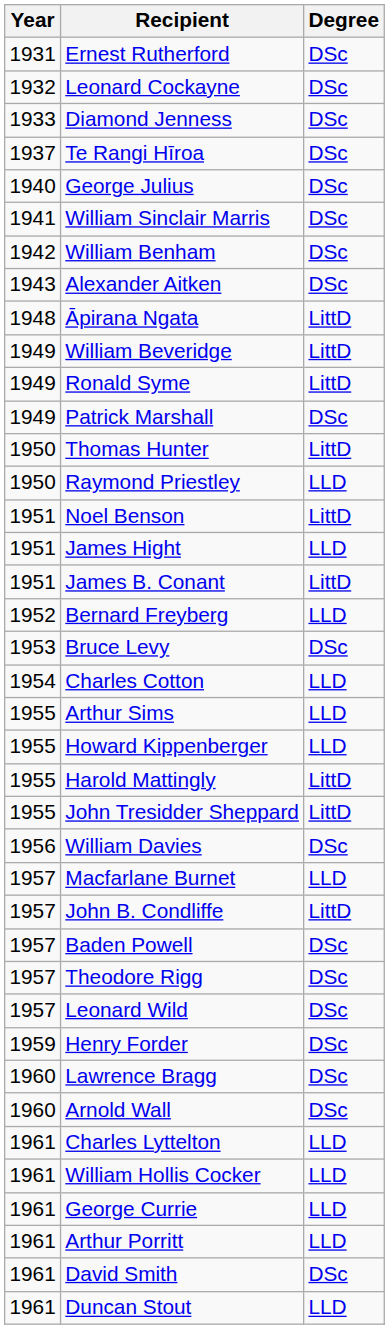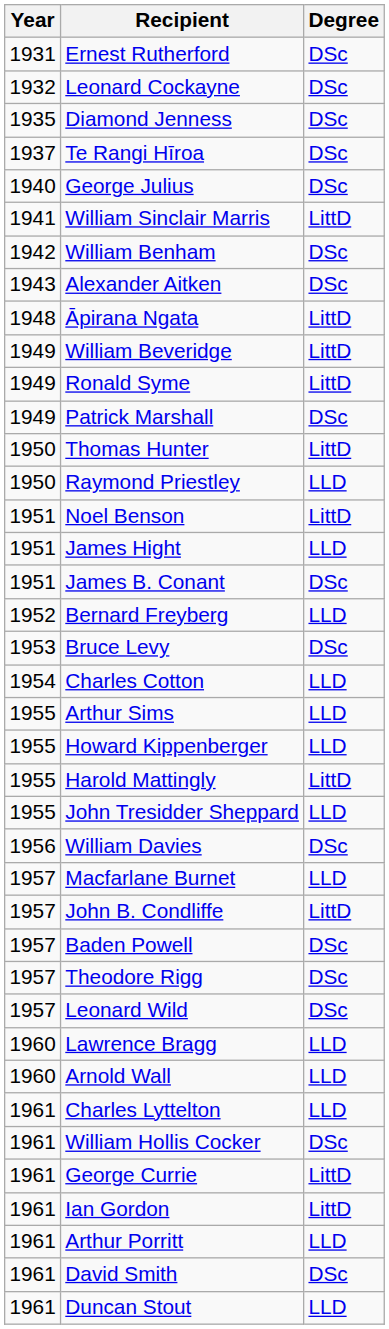 <table class="wikitable">
 <tr>
 <th>Year</th>
 <th>Recipient</th>
 <th>Degree</th>
 </tr>
 <tr>
 <td>1931</td>
 <td><a href='#'>Ernest Rutherford</a></td>
 <td><a href='#'>DSc</a></td>
 </tr>
 <tr>
 <td>1932</td>
 <td><a href='#'>Leonard Cockayne</a></td>
 <td><a href='#'>DSc</a></td>
 </tr>
 <tr>
-<td>1933</td>
+<td>1935</td>
 <td><a href='#'>Diamond Jenness</a></td>
 <td><a href='#'>DSc</a></td>
 </tr>
 <tr>
 <td>1937</td>
 <td><a href='#'>Te Rangi Hīroa</a></td>
 <td><a href='#'>DSc</a></td>
 </tr>
 <tr>
 <td>1940</td>
 <td><a href='#'>George Julius</a></td>
 <td><a href='#'>DSc</a></td>
 </tr>
 <tr>
 <td>1941</td>
 <td><a href='#'>William Sinclair Marris</a></td>
-<td><a href='#'>DSc</a></td>
+<td><a href='#'>LittD</a></td>
 </tr>
 <tr>
 <td>1942</td>
 <td><a href='#'>William Benham</a></td>
 <td><a href='#'>DSc</a></td>
 </tr>
 <tr>
 <td>1943</td>
 <td><a href='#'>Alexander Aitken</a></td>
 <td><a href='#'>DSc</a></td>
 </tr>
 <tr>
 <td>1948</td>
 <td><a href='#'>Āpirana Ngata</a></td>
 <td><a href='#'>LittD</a></td>
 </tr>
 <tr>
 <td>1949</td>
 <td><a href='#'>William Beveridge</a></td>
 <td><a href='#'>LittD</a></td>
 </tr>
 <tr>
 <td>1949</td>
 <td><a href='#'>Ronald Syme</a></td>
 <td><a href='#'>LittD</a></td>
 </tr>
 <tr>
 <td>1949</td>
 <td><a href='#'>Patrick Marshall</a></td>
 <td><a href='#'>DSc</a></td>
 </tr>
 <tr>
 <td>1950</td>
 <td><a href='#'>Thomas Hunter</a></td>
 <td><a href='#'>LittD</a></td>
 </tr>
 <tr>
 <td>1950</td>
 <td><a href='#'>Raymond Priestley</a></td>
 <td><a href='#'>LLD</a></td>
 </tr>
 <tr>
 <td>1951</td>
 <td><a href='#'>Noel Benson</a></td>
 <td><a href='#'>LittD</a></td>
 </tr>
 <tr>
 <td>1951</td>
 <td><a href='#'>James Hight</a></td>
 <td><a href='#'>LLD</a></td>
 </tr>
 <tr>
 <td>1951</td>
 <td><a href='#'>James B. Conant</a></td>
-<td><a href='#'>LittD</a></td>
+<td><a href='#'>DSc</a></td>
 </tr>
 <tr>
 <td>1952</td>
 <td><a href='#'>Bernard Freyberg</a></td>
 <td><a href='#'>LLD</a></td>
 </tr>
 <tr>
 <td>1953</td>
 <td><a href='#'>Bruce Levy</a></td>
 <td><a href='#'>DSc</a></td>
 </tr>
 <tr>
 <td>1954</td>
 <td><a href='#'>Charles Cotton</a></td>
 <td><a href='#'>LLD</a></td>
 </tr>
 <tr>
 <td>1955</td>
 <td><a href='#'>Arthur Sims</a></td>
 <td><a href='#'>LLD</a></td>
 </tr>
 <tr>
 <td>1955</td>
 <td><a href='#'>Howard Kippenberger</a></td>
 <td><a href='#'>LLD</a></td>
 </tr>
 <tr>
 <td>1955</td>
 <td><a href='#'>Harold Mattingly</a></td>
 <td><a href='#'>LittD</a></td>
 </tr>
 <tr>
 <td>1955</td>
 <td><a href='#'>John Tresidder Sheppard</a></td>
-<td><a href='#'>LittD</a></td>
+<td><a href='#'>LLD</a></td>
 </tr>
 <tr>
 <td>1956</td>
 <td><a href='#'>William Davies</a></td>
 <td><a href='#'>DSc</a></td>
 </tr>
 <tr>
 <td>1957</td>
 <td><a href='#'>Macfarlane Burnet</a></td>
 <td><a href='#'>LLD</a></td>
 </tr>
 <tr>
 <td>1957</td>
 <td><a href='#'>John B. Condliffe</a></td>
 <td><a href='#'>LittD</a></td>
 </tr>
 <tr>
 <td>1957</td>
 <td><a href='#'>Baden Powell</a></td>
 <td><a href='#'>DSc</a></td>
 </tr>
 <tr>
 <td>1957</td>
 <td><a href='#'>Theodore Rigg</a></td>
 <td><a href='#'>DSc</a></td>
 </tr>
 <tr>
 <td>1957</td>
 <td><a href='#'>Leonard Wild</a></td>
 <td><a href='#'>DSc</a></td>
 </tr>
 <tr>
-<td>1959</td>
-<td><a href='#'>Henry Forder</a></td>
-<td><a href='#'>DSc</a></td>
-</tr>
-<tr>
 <td>1960</td>
 <td><a href='#'>Lawrence Bragg</a></td>
-<td><a href='#'>DSc</a></td>
+<td><a href='#'>LLD</a></td>
 </tr>
 <tr>
 <td>1960</td>
 <td><a href='#'>Arnold Wall</a></td>
-<td><a href='#'>DSc</a></td>
+<td><a href='#'>LLD</a></td>
 </tr>
 <tr>
 <td>1961</td>
 <td><a href='#'>Charles Lyttelton</a></td>
 <td><a href='#'>LLD</a></td>
 </tr>
 <tr>
 <td>1961</td>
 <td><a href='#'>William Hollis Cocker</a></td>
-<td><a href='#'>LLD</a></td>
+<td><a href='#'>DSc</a></td>
 </tr>
 <tr>
 <td>1961</td>
 <td><a href='#'>George Currie</a></td>
-<td><a href='#'>LLD</a></td>
+<td><a href='#'>LittD</a></td>
+</tr>
+<tr>
+<td>1961</td>
+<td><a href='#'>Ian Gordon</a></td>
+<td><a href='#'>LittD</a></td>
 </tr>
 <tr>
 <td>1961</td>
 <td><a href='#'>Arthur Porritt</a></td>
 <td><a href='#'>LLD</a></td>
 </tr>
 <tr>
 <td>1961</td>
 <td><a href='#'>David Smith</a></td>
 <td><a href='#'>DSc</a></td>
 </tr>
 <tr>
 <td>1961</td>
 <td><a href='#'>Duncan Stout</a></td>
 <td><a href='#'>LLD</a></td>
 </tr>
 </table>
